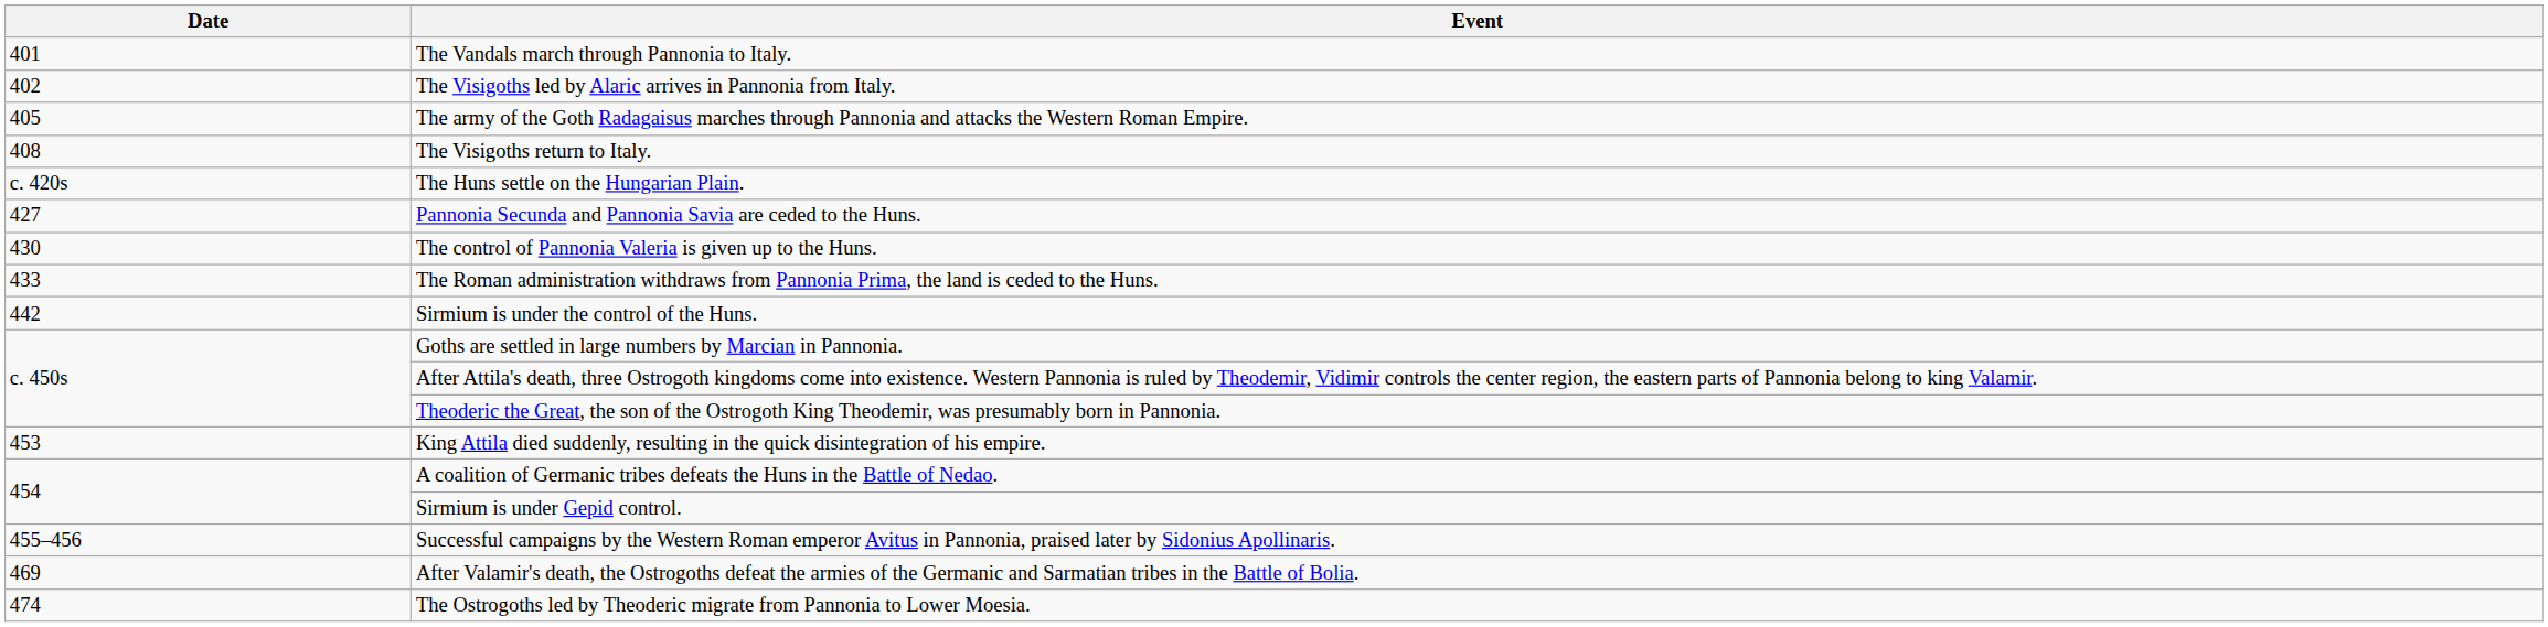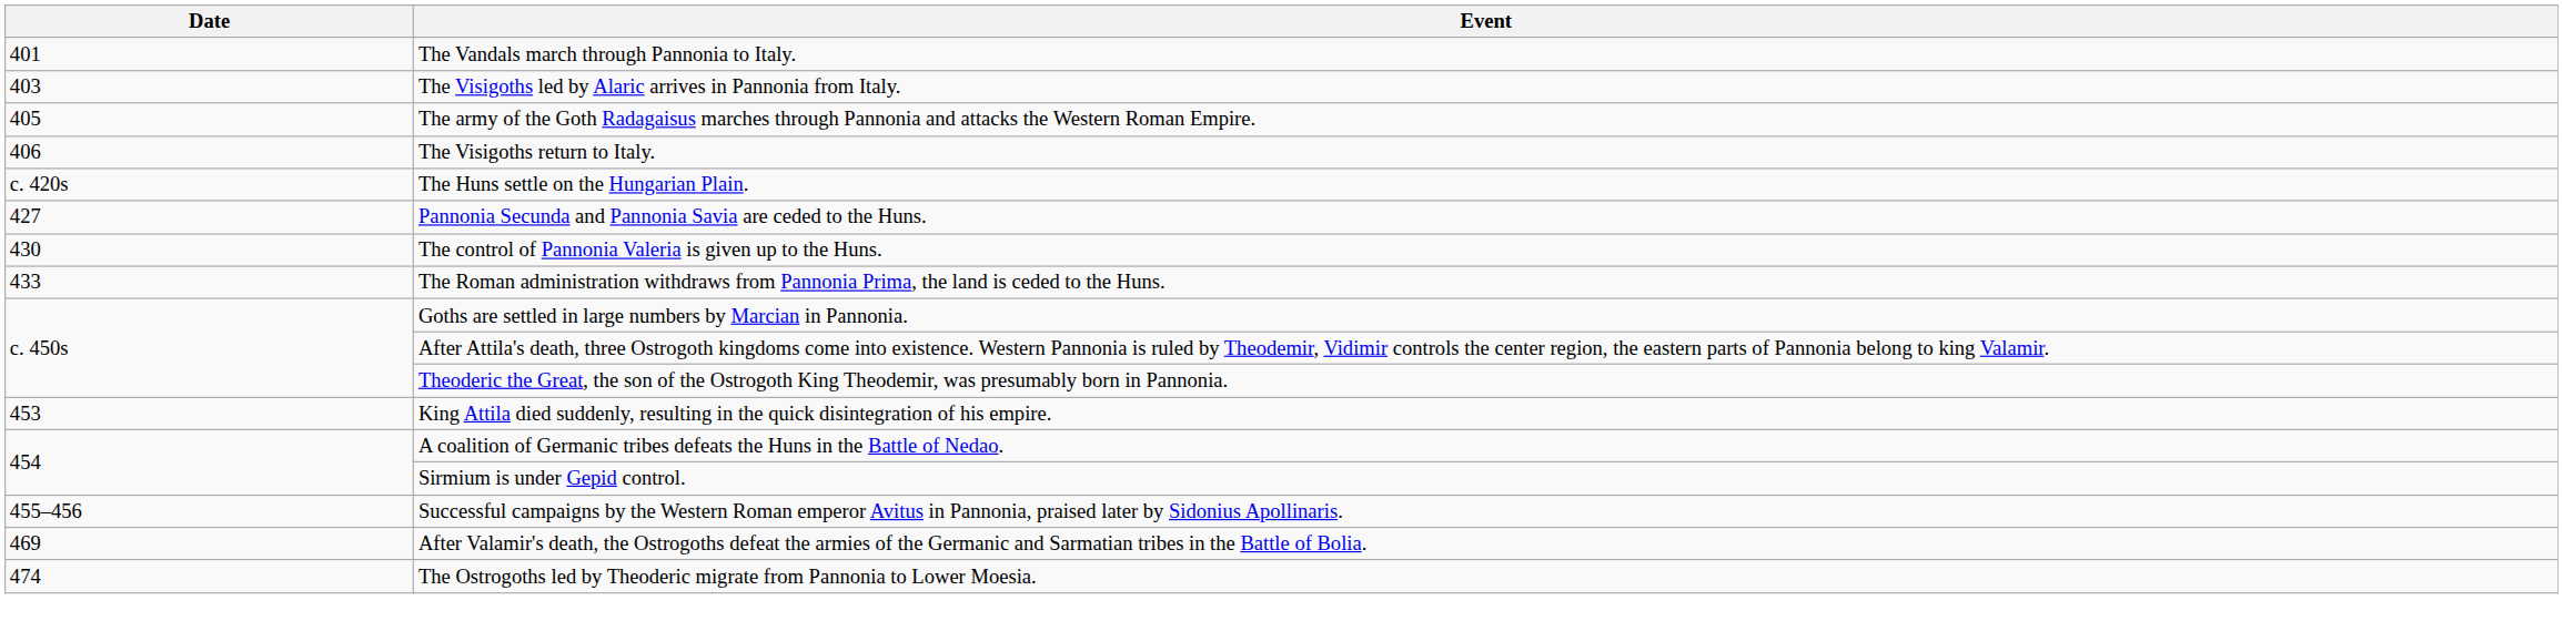 <table class="wikitable" width="100%">
 <tr>
 <th width="16%">Date</th>
 <th width="84%">Event</th>
 </tr>
 <tr>
 <td>401</td>
 <td>The Vandals march through Pannonia to Italy.</td>
 </tr>
 <tr>
-<td>402</td>
+<td>403</td>
 <td>The <a href='#'>Visigoths</a> led by <a href='#'>Alaric</a> arrives in Pannonia from Italy.</td>
 </tr>
 <tr>
 <td>405</td>
 <td>The army of the Goth <a href='#'>Radagaisus</a> marches through Pannonia and attacks the Western Roman Empire.</td>
 </tr>
 <tr>
-<td>408</td>
+<td>406</td>
 <td>The Visigoths return to Italy.</td>
 </tr>
 <tr>
 <td>c. 420s</td>
 <td>The Huns settle on the <a href='#'>Hungarian Plain</a>.</td>
 </tr>
 <tr>
 <td>427</td>
 <td><a href='#'>Pannonia Secunda</a> and <a href='#'>Pannonia Savia</a> are ceded to the Huns.</td>
 </tr>
 <tr>
 <td>430</td>
 <td>The control of <a href='#'>Pannonia Valeria</a> is given up to the Huns.</td>
 </tr>
 <tr>
 <td>433</td>
 <td>The Roman administration withdraws from <a href='#'>Pannonia Prima</a>, the land is ceded to the Huns.</td>
-</tr>
-<tr>
-<td>442</td>
-<td>Sirmium is under the control of the Huns.</td>
 </tr>
 <tr>
 <td rowspan="3">c. 450s</td>
 <td>Goths are settled in large numbers by <a href='#'>Marcian</a> in Pannonia.</td>
 </tr>
 <tr>
 <td>After Attila's death, three Ostrogoth kingdoms come into existence. Western Pannonia is ruled by <a href='#'>Theodemir</a>, <a href='#'>Vidimir</a> controls the center region, the eastern parts of Pannonia belong to king <a href='#'>Valamir</a>.</td>
 </tr>
 <tr>
 <td><a href='#'>Theoderic the Great</a>, the son of the Ostrogoth King Theodemir, was presumably born in Pannonia.</td>
 </tr>
 <tr>
 <td>453</td>
 <td>King <a href='#'>Attila</a> died suddenly, resulting in the quick disintegration of his empire.</td>
 </tr>
 <tr>
 <td rowspan="2">454</td>
 <td>A coalition of Germanic tribes defeats the Huns in the <a href='#'>Battle of Nedao</a>.</td>
 </tr>
 <tr>
 <td>Sirmium is under <a href='#'>Gepid</a> control.</td>
 </tr>
 <tr>
 <td>455–456</td>
 <td>Successful campaigns by the Western Roman emperor <a href='#'>Avitus</a> in Pannonia, praised later by <a href='#'>Sidonius Apollinaris</a>.</td>
 </tr>
 <tr>
 <td>469</td>
 <td>After Valamir's death, the Ostrogoths defeat the armies of the Germanic and Sarmatian tribes in the <a href='#'>Battle of Bolia</a>.</td>
 </tr>
 <tr>
 <td>474</td>
 <td>The Ostrogoths led by Theoderic migrate from Pannonia to Lower Moesia.</td>
 </tr>
 </table>
